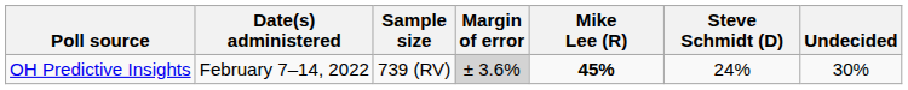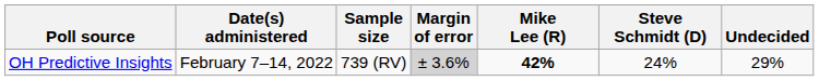 <table class="wikitable" style="font-size:90%;text-align:center;">
 <tr valign=bottom>
 <th>Poll source</th>
 <th>Date(s)<br>administered</th>
 <th>Sample<br>size</th>
 <th>Margin<br>of error</th>
 <th style="width:100px;">Mike<br>Lee (R)</th>
 <th style="width:100px;">Steve<br>Schmidt (D)</th>
 <th>Undecided</th>
 </tr>
 <tr>
 <td style="text-align:left;"><a href='#'>OH Predictive Insights</a></td>
 <td>February 7–14, 2022</td>
 <td>739 (RV)</td>
 <td style="background: lightgrey;">± 3.6%</td>
-<td><strong>45%</strong></td>
+<td><strong>42%</strong></td>
 <td>24%</td>
-<td>30%</td>
+<td>29%</td>
 </tr>
 </table>
